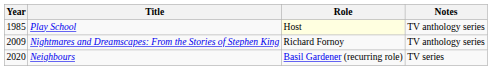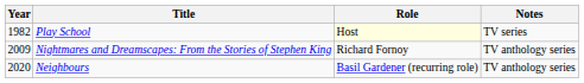 <table class="wikitable sortable">
 <tr>
 <th>Year</th>
 <th>Title</th>
 <th>Role</th>
 <th>Notes</th>
 </tr>
 <tr>
-<td>1985</td>
+<td>1982</td>
 <td><em><a href='#'>Play School</a></em></td>
 <td style="background: lightyellow;">Host</td>
-<td>TV anthology series</td>
+<td>TV series</td>
 </tr>
 <tr>
 <td>2009</td>
 <td><em><a href='#'>Nightmares and Dreamscapes: From the Stories of Stephen King</a></em></td>
 <td>Richard Fornoy</td>
 <td>TV anthology series</td>
 </tr>
 <tr>
 <td>2020</td>
 <td><em><a href='#'>Neighbours</a></em></td>
 <td><a href='#'>Basil Gardener</a> (recurring role)</td>
-<td>TV series</td>
+<td>TV anthology series</td>
 </tr>
 </table>
